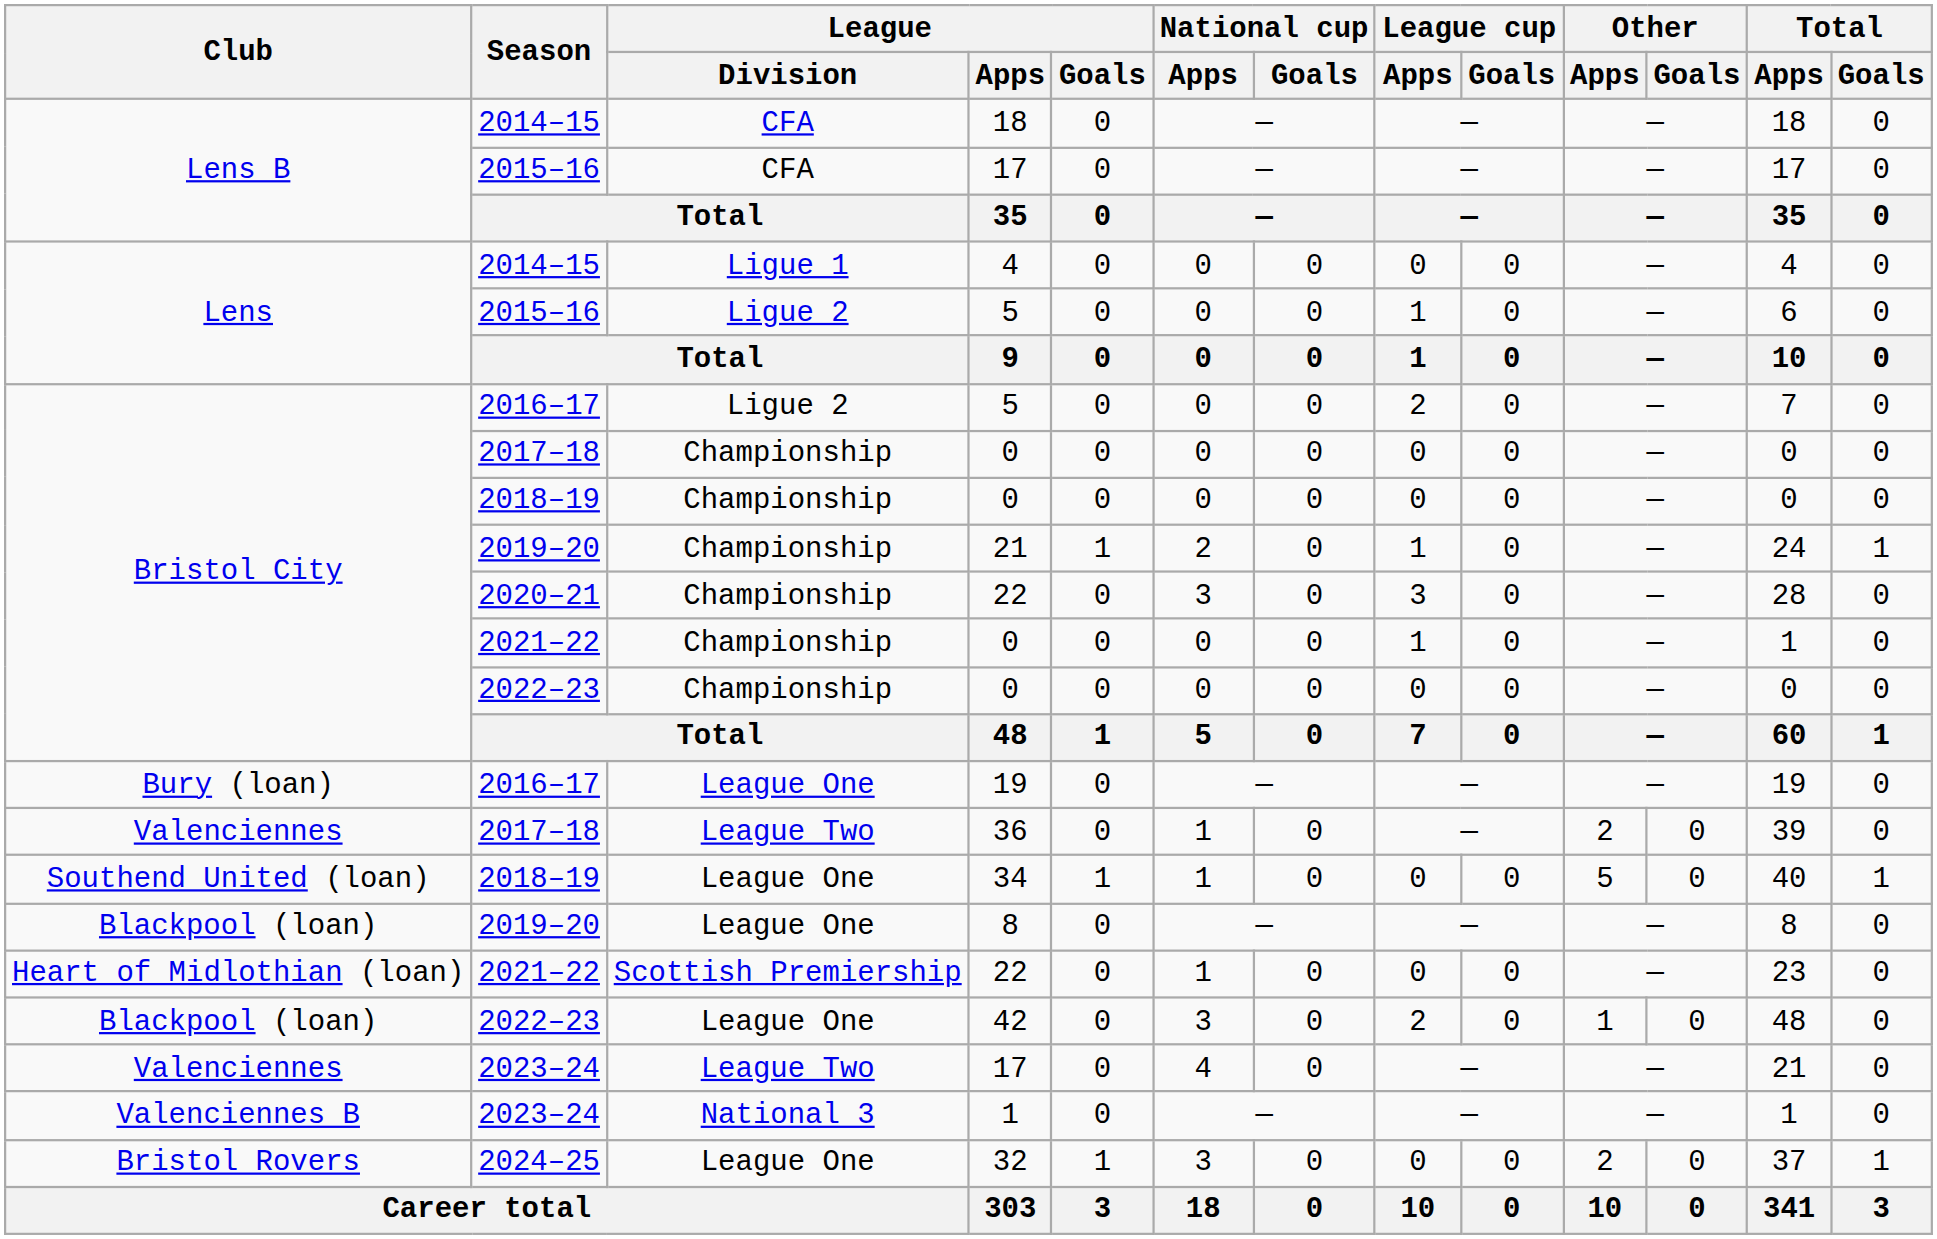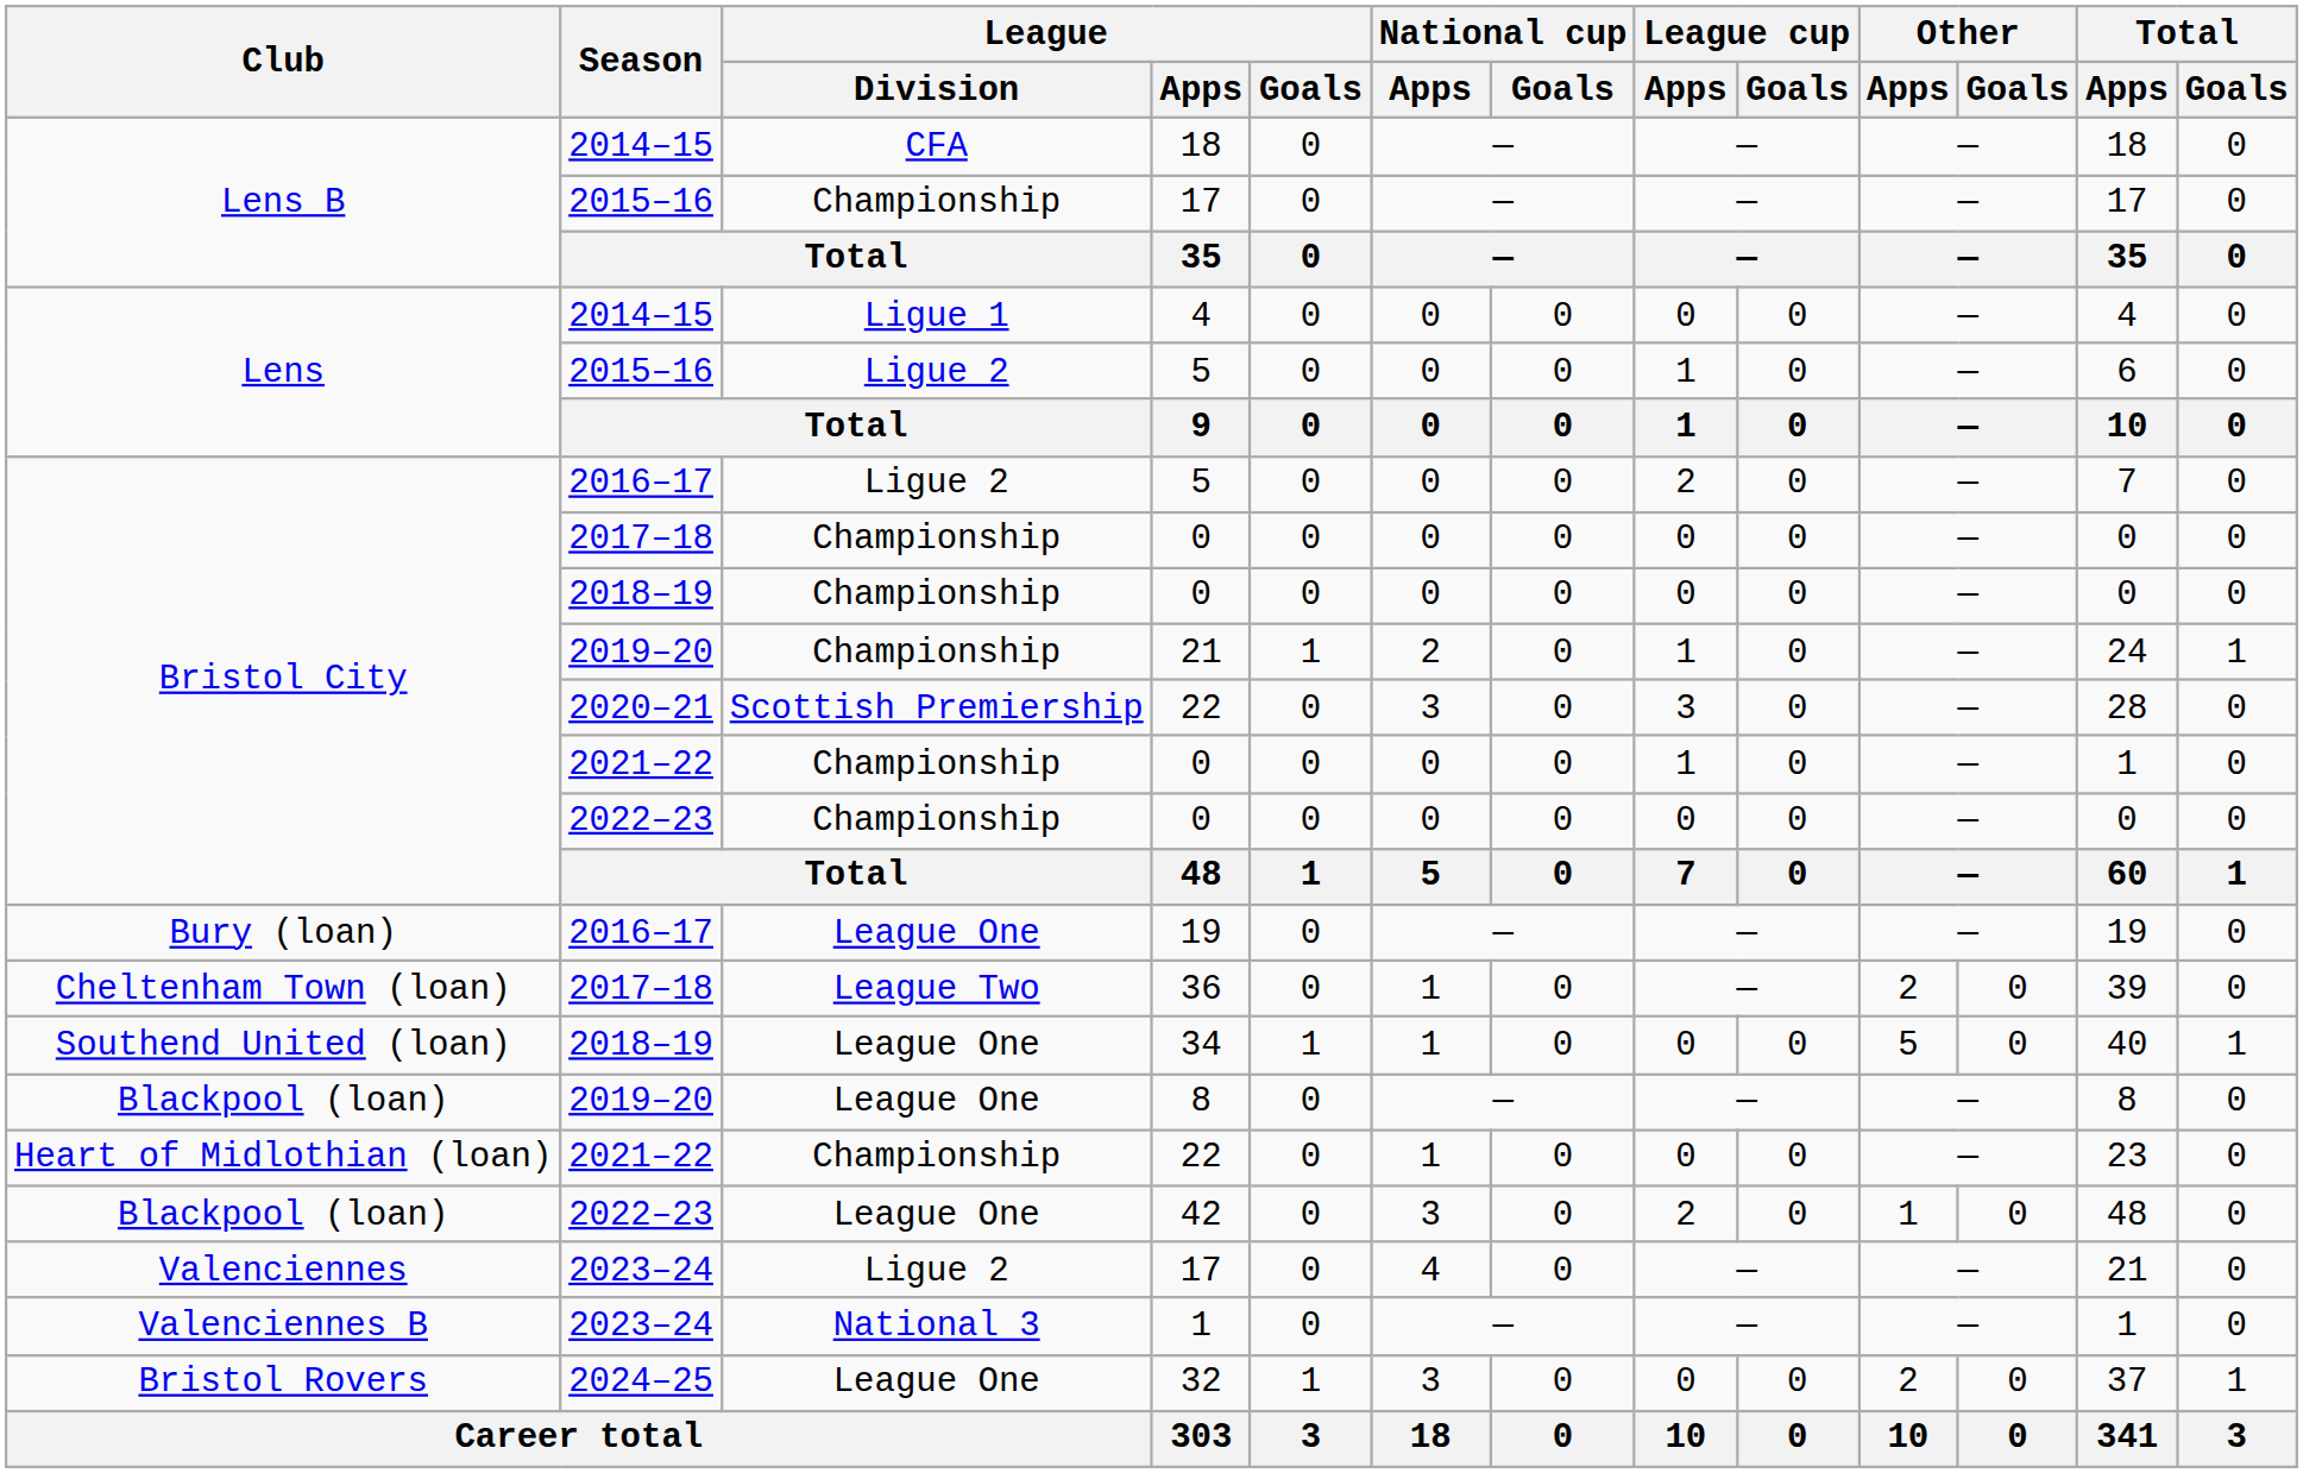 <table class="wikitable" style="text-align:center">
 <tr>
 <th rowspan="2">Club</th>
 <th rowspan="2">Season</th>
 <th colspan="3">League</th>
 <th colspan="2">National cup</th>
 <th colspan="2">League cup</th>
 <th colspan="2">Other</th>
 <th colspan="2">Total</th>
 </tr>
 <tr>
 <th>Division</th>
 <th>Apps</th>
 <th>Goals</th>
 <th>Apps</th>
 <th>Goals</th>
 <th>Apps</th>
 <th>Goals</th>
 <th>Apps</th>
 <th>Goals</th>
 <th>Apps</th>
 <th>Goals</th>
 </tr>
 <tr>
 <td rowspan="3"><a href='#'>Lens B</a></td>
 <td><a href='#'>2014–15</a></td>
 <td><a href='#'>CFA</a></td>
 <td>18</td>
 <td>0</td>
 <td colspan=2>—</td>
 <td colspan=2>—</td>
 <td colspan=2>—</td>
 <td>18</td>
 <td>0</td>
 </tr>
 <tr>
 <td><a href='#'>2015–16</a></td>
-<td>CFA</td>
+<td>Championship</td>
 <td>17</td>
 <td>0</td>
 <td colspan=2>—</td>
 <td colspan=2>—</td>
 <td colspan=2>—</td>
 <td>17</td>
 <td>0</td>
 </tr>
 <tr>
 <th colspan="2">Total</th>
 <th>35</th>
 <th>0</th>
 <th colspan=2>—</th>
 <th colspan=2>—</th>
 <th colspan=2>—</th>
 <th>35</th>
 <th>0</th>
 </tr>
 <tr>
 <td rowspan="3"><a href='#'>Lens</a></td>
 <td><a href='#'>2014–15</a></td>
 <td><a href='#'>Ligue 1</a></td>
 <td>4</td>
 <td>0</td>
 <td>0</td>
 <td>0</td>
 <td>0</td>
 <td>0</td>
 <td colspan=2>—</td>
 <td>4</td>
 <td>0</td>
 </tr>
 <tr>
 <td><a href='#'>2015–16</a></td>
 <td><a href='#'>Ligue 2</a></td>
 <td>5</td>
 <td>0</td>
 <td>0</td>
 <td>0</td>
 <td>1</td>
 <td>0</td>
 <td colspan=2>—</td>
 <td>6</td>
 <td>0</td>
 </tr>
 <tr>
 <th colspan="2">Total</th>
 <th>9</th>
 <th>0</th>
 <th>0</th>
 <th>0</th>
 <th>1</th>
 <th>0</th>
 <th colspan=2>—</th>
 <th>10</th>
 <th>0</th>
 </tr>
 <tr>
 <td rowspan="8"><a href='#'>Bristol City</a></td>
 <td><a href='#'>2016–17</a></td>
 <td>Ligue 2</td>
 <td>5</td>
 <td>0</td>
 <td>0</td>
 <td>0</td>
 <td>2</td>
 <td>0</td>
 <td colspan=2>—</td>
 <td>7</td>
 <td>0</td>
 </tr>
 <tr>
 <td><a href='#'>2017–18</a></td>
 <td>Championship</td>
 <td>0</td>
 <td>0</td>
 <td>0</td>
 <td>0</td>
 <td>0</td>
 <td>0</td>
 <td colspan=2>—</td>
 <td>0</td>
 <td>0</td>
 </tr>
 <tr>
 <td><a href='#'>2018–19</a></td>
 <td>Championship</td>
 <td>0</td>
 <td>0</td>
 <td>0</td>
 <td>0</td>
 <td>0</td>
 <td>0</td>
 <td colspan=2>—</td>
 <td>0</td>
 <td>0</td>
 </tr>
 <tr>
 <td><a href='#'>2019–20</a></td>
 <td>Championship</td>
 <td>21</td>
 <td>1</td>
 <td>2</td>
 <td>0</td>
 <td>1</td>
 <td>0</td>
 <td colspan=2>—</td>
 <td>24</td>
 <td>1</td>
 </tr>
 <tr>
 <td><a href='#'>2020–21</a></td>
-<td>Championship</td>
+<td><a href='#'>Scottish Premiership</a></td>
 <td>22</td>
 <td>0</td>
 <td>3</td>
 <td>0</td>
 <td>3</td>
 <td>0</td>
 <td colspan=2>—</td>
 <td>28</td>
 <td>0</td>
 </tr>
 <tr>
 <td><a href='#'>2021–22</a></td>
 <td>Championship</td>
 <td>0</td>
 <td>0</td>
 <td>0</td>
 <td>0</td>
 <td>1</td>
 <td>0</td>
 <td colspan=2>—</td>
 <td>1</td>
 <td>0</td>
 </tr>
 <tr>
 <td><a href='#'>2022–23</a></td>
 <td>Championship</td>
 <td>0</td>
 <td>0</td>
 <td>0</td>
 <td>0</td>
 <td>0</td>
 <td>0</td>
 <td colspan=2>—</td>
 <td>0</td>
 <td>0</td>
 </tr>
 <tr>
 <th colspan="2">Total</th>
 <th>48</th>
 <th>1</th>
 <th>5</th>
 <th>0</th>
 <th>7</th>
 <th>0</th>
 <th colspan=2>—</th>
 <th>60</th>
 <th>1</th>
 </tr>
 <tr>
 <td><a href='#'>Bury</a> (loan)</td>
 <td><a href='#'>2016–17</a></td>
 <td><a href='#'>League One</a></td>
 <td>19</td>
 <td>0</td>
 <td colspan=2>—</td>
 <td colspan=2>—</td>
 <td colspan=2>—</td>
 <td>19</td>
 <td>0</td>
 </tr>
 <tr>
-<td><a href='#'>Valenciennes</a></td>
+<td><a href='#'>Cheltenham Town</a> (loan)</td>
 <td><a href='#'>2017–18</a></td>
 <td><a href='#'>League Two</a></td>
 <td>36</td>
 <td>0</td>
 <td>1</td>
 <td>0</td>
 <td colspan=2>—</td>
 <td>2</td>
 <td>0</td>
 <td>39</td>
 <td>0</td>
 </tr>
 <tr>
 <td><a href='#'>Southend United</a> (loan)</td>
 <td><a href='#'>2018–19</a></td>
 <td>League One</td>
 <td>34</td>
 <td>1</td>
 <td>1</td>
 <td>0</td>
 <td>0</td>
 <td>0</td>
 <td>5</td>
 <td>0</td>
 <td>40</td>
 <td>1</td>
 </tr>
 <tr>
 <td><a href='#'>Blackpool</a> (loan)</td>
 <td><a href='#'>2019–20</a></td>
 <td>League One</td>
 <td>8</td>
 <td>0</td>
 <td colspan=2>—</td>
 <td colspan=2>—</td>
 <td colspan=2>—</td>
 <td>8</td>
 <td>0</td>
 </tr>
 <tr>
 <td><a href='#'>Heart of Midlothian</a> (loan)</td>
 <td><a href='#'>2021–22</a></td>
-<td><a href='#'>Scottish Premiership</a></td>
+<td>Championship</td>
 <td>22</td>
 <td>0</td>
 <td>1</td>
 <td>0</td>
 <td>0</td>
 <td>0</td>
 <td colspan=2>—</td>
 <td>23</td>
 <td>0</td>
 </tr>
 <tr>
 <td><a href='#'>Blackpool</a> (loan)</td>
 <td><a href='#'>2022–23</a></td>
 <td>League One</td>
 <td>42</td>
 <td>0</td>
 <td>3</td>
 <td>0</td>
 <td>2</td>
 <td>0</td>
 <td>1</td>
 <td>0</td>
 <td>48</td>
 <td>0</td>
 </tr>
 <tr>
 <td><a href='#'>Valenciennes</a></td>
 <td><a href='#'>2023–24</a></td>
-<td><a href='#'>League Two</a></td>
+<td>Ligue 2</td>
 <td>17</td>
 <td>0</td>
 <td>4</td>
 <td>0</td>
 <td colspan="2">—</td>
 <td colspan="2">—</td>
 <td>21</td>
 <td>0</td>
 </tr>
 <tr>
 <td><a href='#'>Valenciennes B</a></td>
 <td><a href='#'>2023–24</a></td>
 <td><a href='#'>National 3</a></td>
 <td>1</td>
 <td>0</td>
 <td colspan="2">—</td>
 <td colspan="2">—</td>
 <td colspan="2">—</td>
 <td>1</td>
 <td>0</td>
 </tr>
 <tr>
 <td><a href='#'>Bristol Rovers</a></td>
 <td><a href='#'>2024–25</a></td>
 <td>League One</td>
 <td>32</td>
 <td>1</td>
 <td>3</td>
 <td>0</td>
 <td>0</td>
 <td>0</td>
 <td>2</td>
 <td>0</td>
 <td>37</td>
 <td>1</td>
 </tr>
 <tr>
 <th colspan="3">Career total</th>
 <th>303</th>
 <th>3</th>
 <th>18</th>
 <th>0</th>
 <th>10</th>
 <th>0</th>
 <th>10</th>
 <th>0</th>
 <th>341</th>
 <th>3</th>
 </tr>
 </table>
